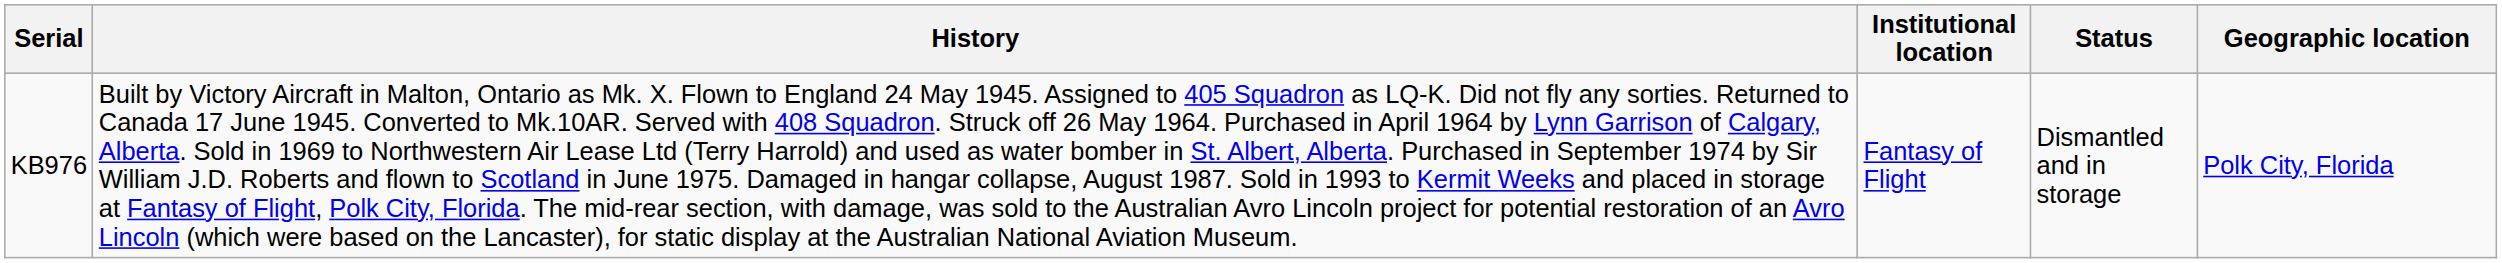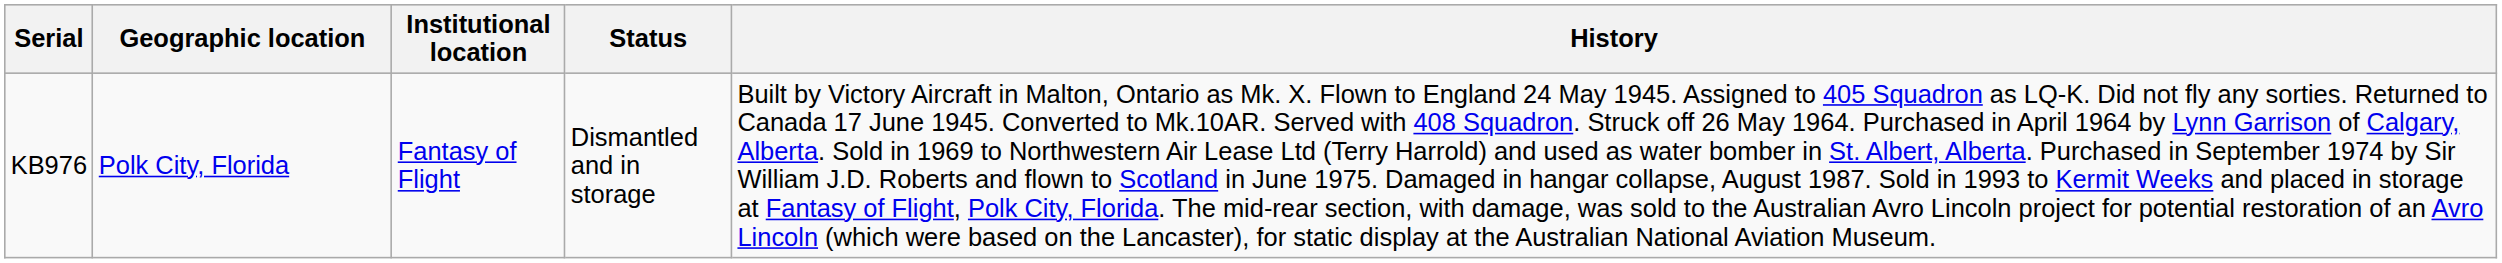 <table class="wikitable sortable">
 <tr>
 <th>Serial</th>
-<th>History</th>
+<th width="12%">Geographic location</th>
 <th>Institutional location</th>
 <th>Status</th>
-<th width="12%">Geographic location</th>
+<th>History</th>
 </tr>
 <tr>
 <td>KB976 </td>
-<td>Built by Victory Aircraft in Malton, Ontario as Mk. X. Flown to England 24 May 1945. Assigned to <a href='#'>405 Squadron</a> as LQ-K. Did not fly any sorties. Returned to Canada 17 June 1945. Converted to Mk.10AR. Served with <a href='#'>408 Squadron</a>. Struck off 26 May 1964. Purchased in April 1964 by <a href='#'>Lynn Garrison</a> of <a href='#'>Calgary, Alberta</a>. Sold in 1969 to Northwestern Air Lease Ltd (Terry Harrold) and used as water bomber in <a href='#'>St. Albert, Alberta</a>. Purchased in September 1974 by Sir William J.D. Roberts and flown to <a href='#'>Scotland</a> in June 1975. Damaged in hangar collapse, August 1987. Sold in 1993 to <a href='#'>Kermit Weeks</a> and placed in storage at <a href='#'>Fantasy of Flight</a>, <a href='#'>Polk City, Florida</a>. The mid-rear section, with damage, was sold to the Australian Avro Lincoln project for potential restoration of an <a href='#'>Avro Lincoln</a> (which were based on the Lancaster), for static display at the Australian National Aviation Museum.</td>
+<td> <a href='#'>Polk City, Florida</a></td>
 <td><a href='#'>Fantasy of Flight</a></td>
 <td>Dismantled and in storage</td>
-<td> <a href='#'>Polk City, Florida</a></td>
+<td>Built by Victory Aircraft in Malton, Ontario as Mk. X. Flown to England 24 May 1945. Assigned to <a href='#'>405 Squadron</a> as LQ-K. Did not fly any sorties. Returned to Canada 17 June 1945. Converted to Mk.10AR. Served with <a href='#'>408 Squadron</a>. Struck off 26 May 1964. Purchased in April 1964 by <a href='#'>Lynn Garrison</a> of <a href='#'>Calgary, Alberta</a>. Sold in 1969 to Northwestern Air Lease Ltd (Terry Harrold) and used as water bomber in <a href='#'>St. Albert, Alberta</a>. Purchased in September 1974 by Sir William J.D. Roberts and flown to <a href='#'>Scotland</a> in June 1975. Damaged in hangar collapse, August 1987. Sold in 1993 to <a href='#'>Kermit Weeks</a> and placed in storage at <a href='#'>Fantasy of Flight</a>, <a href='#'>Polk City, Florida</a>. The mid-rear section, with damage, was sold to the Australian Avro Lincoln project for potential restoration of an <a href='#'>Avro Lincoln</a> (which were based on the Lancaster), for static display at the Australian National Aviation Museum.</td>
 </tr>
 </table>
